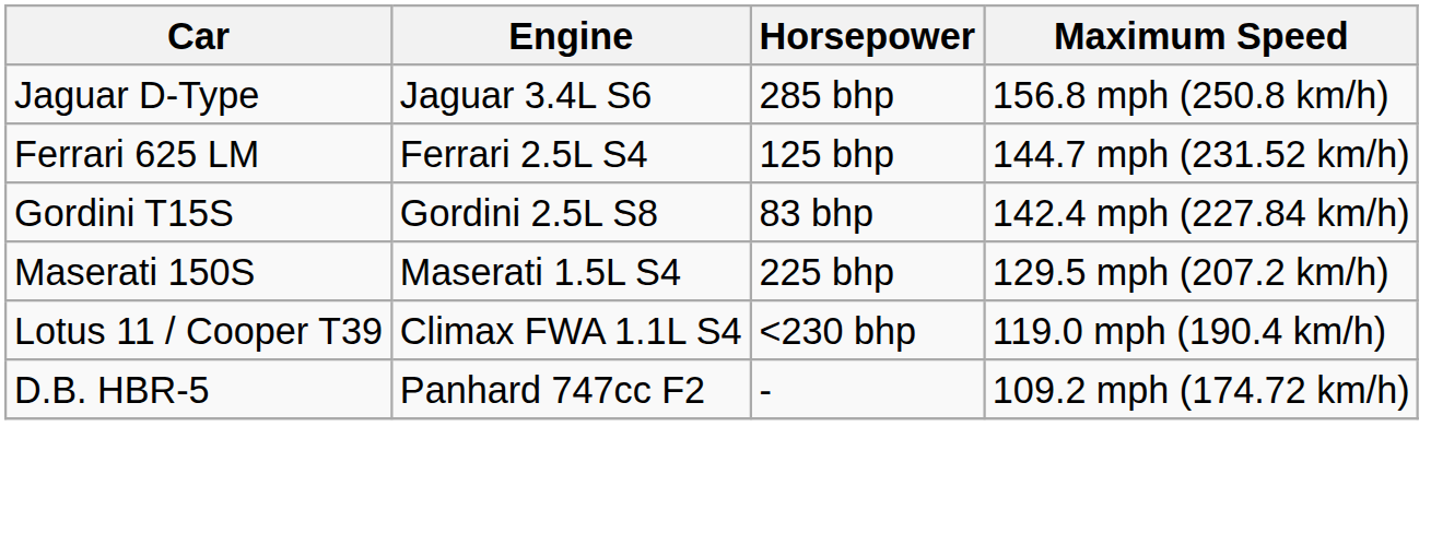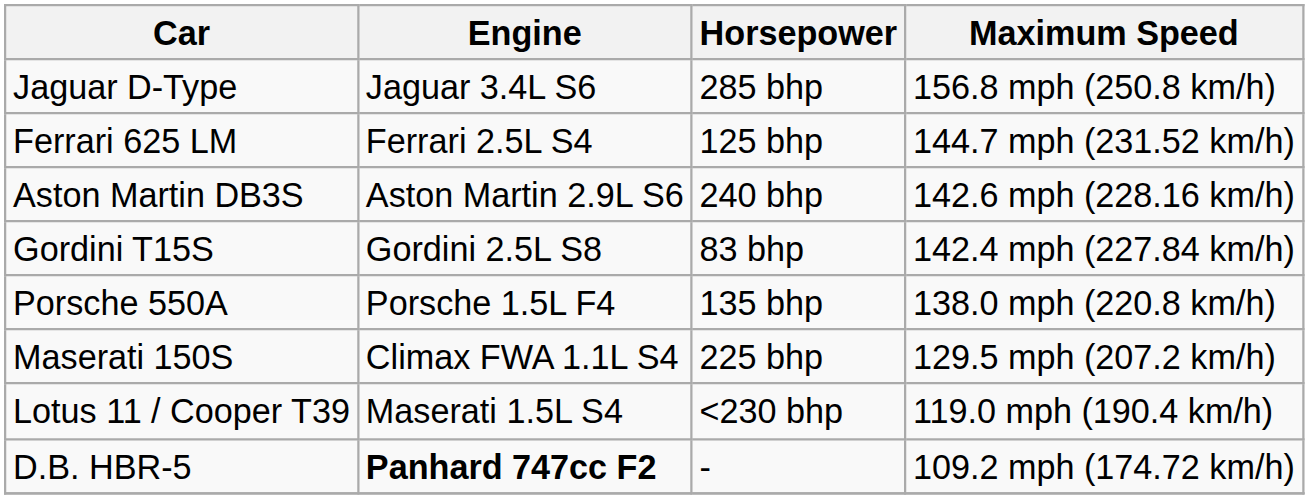 <table class="wikitable" style="font-size: 95%;">
 <tr>
 <th>Car</th>
 <th>Engine</th>
 <th>Horsepower</th>
 <th>Maximum Speed</th>
 </tr>
 <tr>
 <td>Jaguar D-Type</td>
 <td>Jaguar 3.4L S6</td>
 <td>285 bhp</td>
 <td>156.8 mph (250.8 km/h)</td>
 </tr>
 <tr>
 <td>Ferrari 625 LM</td>
 <td>Ferrari 2.5L S4</td>
 <td>125 bhp</td>
 <td>144.7 mph (231.52 km/h)</td>
 </tr>
 <tr>
+<td>Aston Martin DB3S</td>
+<td>Aston Martin 2.9L S6</td>
+<td>240 bhp</td>
+<td>142.6 mph (228.16 km/h)</td>
+</tr>
+<tr>
 <td>Gordini T15S</td>
 <td>Gordini 2.5L S8</td>
 <td>83 bhp</td>
 <td>142.4 mph (227.84 km/h)</td>
 </tr>
 <tr>
+<td>Porsche 550A</td>
+<td>Porsche 1.5L F4</td>
+<td>135 bhp</td>
+<td>138.0 mph (220.8 km/h)</td>
+</tr>
+<tr>
 <td>Maserati 150S</td>
-<td>Maserati 1.5L S4</td>
+<td>Climax FWA 1.1L S4</td>
 <td>225 bhp</td>
 <td>129.5 mph (207.2 km/h)</td>
 </tr>
 <tr>
 <td>Lotus 11 / Cooper T39</td>
-<td>Climax FWA 1.1L S4</td>
+<td>Maserati 1.5L S4</td>
 <td><230 bhp</td>
 <td>119.0 mph (190.4 km/h)</td>
 </tr>
 <tr>
 <td>D.B. HBR-5</td>
-<td>Panhard 747cc F2</td>
+<td><strong>Panhard 747cc F2</strong></td>
 <td>-</td>
 <td>109.2 mph (174.72 km/h)</td>
 </tr>
 <tr>
 </tr>
 </table>
